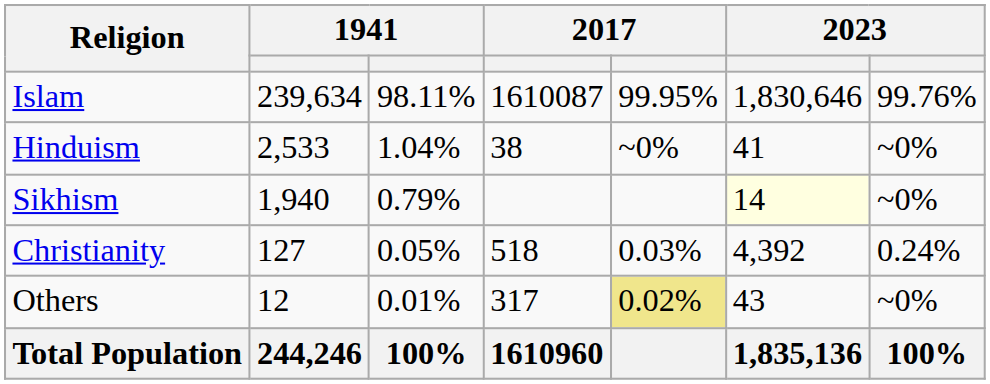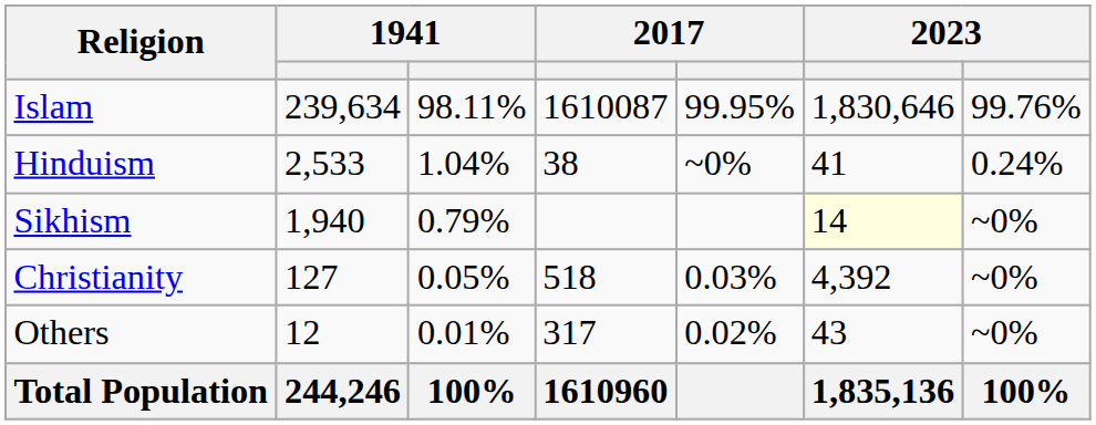 <table class="wikitable sortable">
 <tr>
 <th rowspan="2">Religion</th>
 <th colspan="2">1941</th>
 <th colspan="2">2017</th>
 <th colspan="2">2023</th>
 </tr>
 <tr>
 <th></th>
 <th></th>
 <th></th>
 <th></th>
 <th></th>
 <th></th>
 </tr>
 <tr>
 <td><a href='#'>Islam</a> </td>
 <td>239,634</td>
 <td>98.11%</td>
 <td>1610087</td>
 <td>99.95%</td>
 <td>1,830,646</td>
 <td>99.76%</td>
 </tr>
 <tr>
 <td><a href='#'>Hinduism</a> </td>
 <td>2,533</td>
 <td>1.04%</td>
 <td>38</td>
 <td>~0%</td>
 <td>41</td>
-<td>~0%</td>
+<td>0.24%</td>
 </tr>
 <tr>
 <td><a href='#'>Sikhism</a> </td>
 <td>1,940</td>
 <td>0.79%</td>
 <td></td>
 <td></td>
 <td style="background: lightyellow;">14</td>
 <td>~0%</td>
 </tr>
 <tr>
 <td><a href='#'>Christianity</a> </td>
 <td>127</td>
 <td>0.05%</td>
 <td>518</td>
 <td>0.03%</td>
 <td>4,392</td>
-<td>0.24%</td>
+<td>~0%</td>
 </tr>
 <tr>
 <td>Others</td>
 <td>12</td>
 <td>0.01%</td>
 <td>317</td>
-<td style="background: khaki;">0.02%</td>
+<td>0.02%</td>
 <td>43</td>
 <td>~0%</td>
 </tr>
 <tr>
 <th>Total Population</th>
 <th>244,246</th>
 <th>100%</th>
 <th>1610960</th>
 <th></th>
 <th>1,835,136</th>
 <th>100%</th>
 </tr>
 </table>
